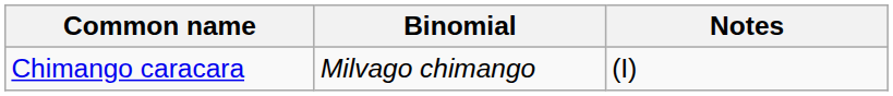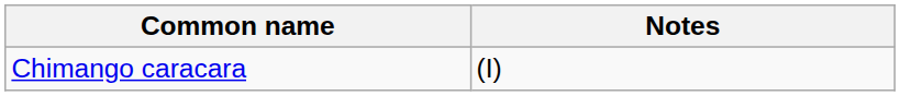 <table width=60% class="wikitable">
 <tr>
 <th width=35%>Common name</th>
-<th width=33%>Binomial</th>
 <th width=32%>Notes</th>
 </tr>
 <tr>
 <td><a href='#'>Chimango caracara</a></td>
-<td><em>Milvago chimango</em></td>
 <td>(I)</td>
 </tr>
 </table>
